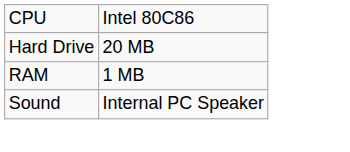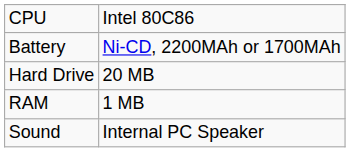 <table class="wikitable">
 <tr>
 <td>CPU</td>
 <td>Intel 80C86</td>
+</tr>
+<tr>
+<td>Battery</td>
+<td><a href='#'>Ni-CD</a>, 2200MAh or 1700MAh</td>
 </tr>
 <tr>
 <td>Hard Drive</td>
 <td>20 MB</td>
 </tr>
 <tr>
 <td>RAM</td>
 <td>1 MB</td>
 </tr>
 <tr>
 <td>Sound</td>
 <td>Internal PC Speaker</td>
 </tr>
 </table>
